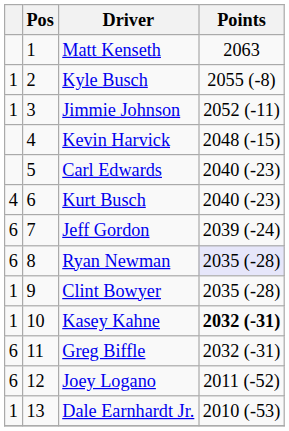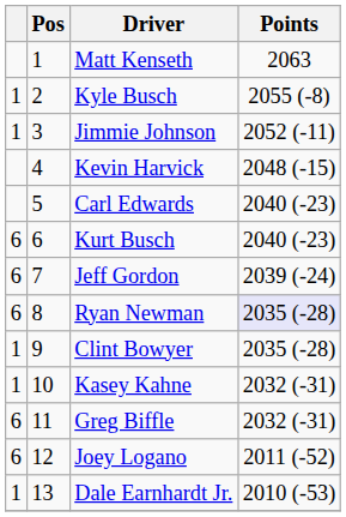 <table class="wikitable " style="font-size: 95%;">
 <tr>
 <th></th>
 <th>Pos</th>
 <th>Driver</th>
 <th>Points</th>
 </tr>
 <tr>
 <td align="left"></td>
 <td>1</td>
 <td><a href='#'>Matt Kenseth</a></td>
 <td style="text-align:center;">2063</td>
 </tr>
 <tr>
 <td align="left"> 1</td>
 <td>2</td>
 <td><a href='#'>Kyle Busch</a></td>
 <td style="text-align:center;">2055 (-8)</td>
 </tr>
 <tr>
 <td align="left"> 1</td>
 <td>3</td>
 <td><a href='#'>Jimmie Johnson</a></td>
 <td style="text-align:center;">2052 (-11)</td>
 </tr>
 <tr>
 <td align="left"></td>
 <td>4</td>
 <td><a href='#'>Kevin Harvick</a></td>
 <td style="text-align:center;">2048 (-15)</td>
 </tr>
 <tr>
 <td align="left"></td>
 <td>5</td>
 <td><a href='#'>Carl Edwards</a></td>
 <td style="text-align:center;">2040 (-23)</td>
 </tr>
 <tr>
-<td align="left"> 4</td>
+<td align="left"> 6</td>
 <td>6</td>
 <td><a href='#'>Kurt Busch</a></td>
 <td style="text-align:center;">2040 (-23)</td>
 </tr>
 <tr>
 <td align="left"> 6</td>
 <td>7</td>
 <td><a href='#'>Jeff Gordon</a></td>
 <td style="text-align:center;">2039 (-24)</td>
 </tr>
 <tr>
 <td align="left"> 6</td>
 <td>8</td>
 <td><a href='#'>Ryan Newman</a></td>
 <td style="background: lavender; text-align:center;">2035 (-28)</td>
 </tr>
 <tr>
 <td align="left"> 1</td>
 <td>9</td>
 <td><a href='#'>Clint Bowyer</a></td>
 <td style="text-align:center;">2035 (-28)</td>
 </tr>
 <tr>
 <td align="left"> 1</td>
 <td>10</td>
 <td><a href='#'>Kasey Kahne</a></td>
-<td style="text-align:center;"><strong>2032 (-31)</strong></td>
+<td style="text-align:center;">2032 (-31)</td>
 </tr>
 <tr>
 <td align="left"> 6</td>
 <td>11</td>
 <td><a href='#'>Greg Biffle</a></td>
 <td style="text-align:center;">2032 (-31)</td>
 </tr>
 <tr>
 <td align="left"> 6</td>
 <td>12</td>
 <td><a href='#'>Joey Logano</a></td>
 <td style="text-align:center;">2011 (-52)</td>
 </tr>
 <tr>
 <td align="left"> 1</td>
 <td>13</td>
 <td><a href='#'>Dale Earnhardt Jr.</a></td>
 <td style="text-align:center;">2010 (-53)</td>
 </tr>
 <tr>
 </tr>
 </table>
